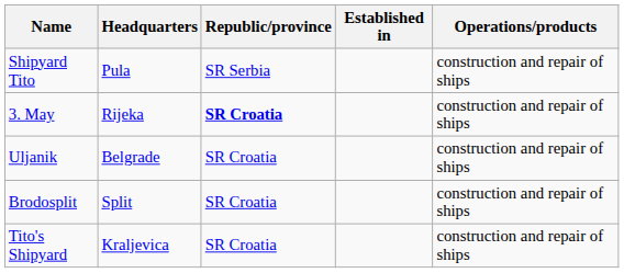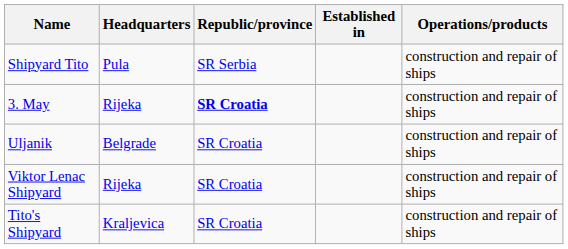 <table class="wikitable">
 <tr>
 <th>Name</th>
 <th>Headquarters</th>
 <th>Republic/province</th>
 <th>Established in</th>
 <th>Operations/products</th>
 </tr>
 <tr>
 <td><a href='#'>Shipyard Tito</a></td>
 <td><a href='#'>Pula</a></td>
 <td><a href='#'>SR Serbia</a></td>
 <td></td>
 <td>construction and repair of ships</td>
 </tr>
 <tr>
 <td><a href='#'>3. May</a></td>
 <td><a href='#'>Rijeka</a></td>
 <td><strong><a href='#'>SR Croatia</a></strong></td>
 <td></td>
 <td>construction and repair of ships</td>
 </tr>
 <tr>
 <td><a href='#'>Uljanik</a></td>
 <td><a href='#'>Belgrade</a></td>
 <td><a href='#'>SR Croatia</a></td>
 <td></td>
 <td>construction and repair of ships</td>
 </tr>
 <tr>
-<td><a href='#'>Brodosplit</a></td>
-<td><a href='#'>Split</a></td>
+<td><a href='#'>Viktor Lenac Shipyard</a></td>
+<td><a href='#'>Rijeka</a></td>
 <td><a href='#'>SR Croatia</a></td>
 <td></td>
 <td>construction and repair of ships</td>
 </tr>
 <tr>
 <td><a href='#'>Tito's Shipyard</a></td>
 <td><a href='#'>Kraljevica</a></td>
 <td><a href='#'>SR Croatia</a></td>
 <td></td>
 <td>construction and repair of ships</td>
 </tr>
 </table>
